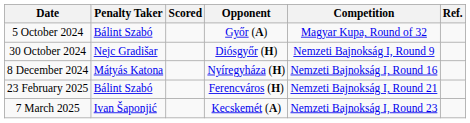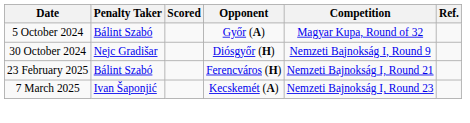 <table class="wikitable sortable zebra" style="text-align:center; font-size:85%;">
 <tr>
 <th>Date</th>
 <th>Penalty Taker</th>
 <th>Scored</th>
 <th>Opponent</th>
 <th>Competition</th>
 <th>Ref.</th>
 </tr>
 <tr>
 <td>5 October 2024</td>
 <td align="left"> <a href='#'>Bálint Szabó</a></td>
 <td></td>
 <td><a href='#'>Győr</a> (<strong>A</strong>)</td>
 <td><a href='#'>Magyar Kupa, Round of 32</a></td>
 <td></td>
 </tr>
 <tr>
 <td>30 October 2024</td>
 <td align="left"> <a href='#'>Nejc Gradišar</a></td>
 <td></td>
 <td><a href='#'>Diósgyőr</a> (<strong>H</strong>)</td>
 <td><a href='#'>Nemzeti Bajnokság I, Round 9</a></td>
 <td></td>
 </tr>
 <tr>
-<td>8 December 2024</td>
-<td align="left"> <a href='#'>Mátyás Katona</a></td>
-<td></td>
-<td><a href='#'>Nyíregyháza</a> (<strong>H</strong>)</td>
-<td><a href='#'>Nemzeti Bajnokság I, Round 16</a></td>
-<td></td>
-</tr>
-<tr>
 <td>23 February 2025</td>
 <td align="left"> <a href='#'>Bálint Szabó</a></td>
 <td></td>
 <td><a href='#'>Ferencváros</a> (<strong>H</strong>)</td>
 <td><a href='#'>Nemzeti Bajnokság I, Round 21</a></td>
 <td></td>
 </tr>
 <tr>
 <td>7 March 2025</td>
 <td align="left"> <a href='#'>Ivan Šaponjić</a></td>
 <td></td>
 <td><a href='#'>Kecskemét</a> (<strong>A</strong>)</td>
 <td><a href='#'>Nemzeti Bajnokság I, Round 23</a></td>
 <td></td>
 </tr>
 </table>
